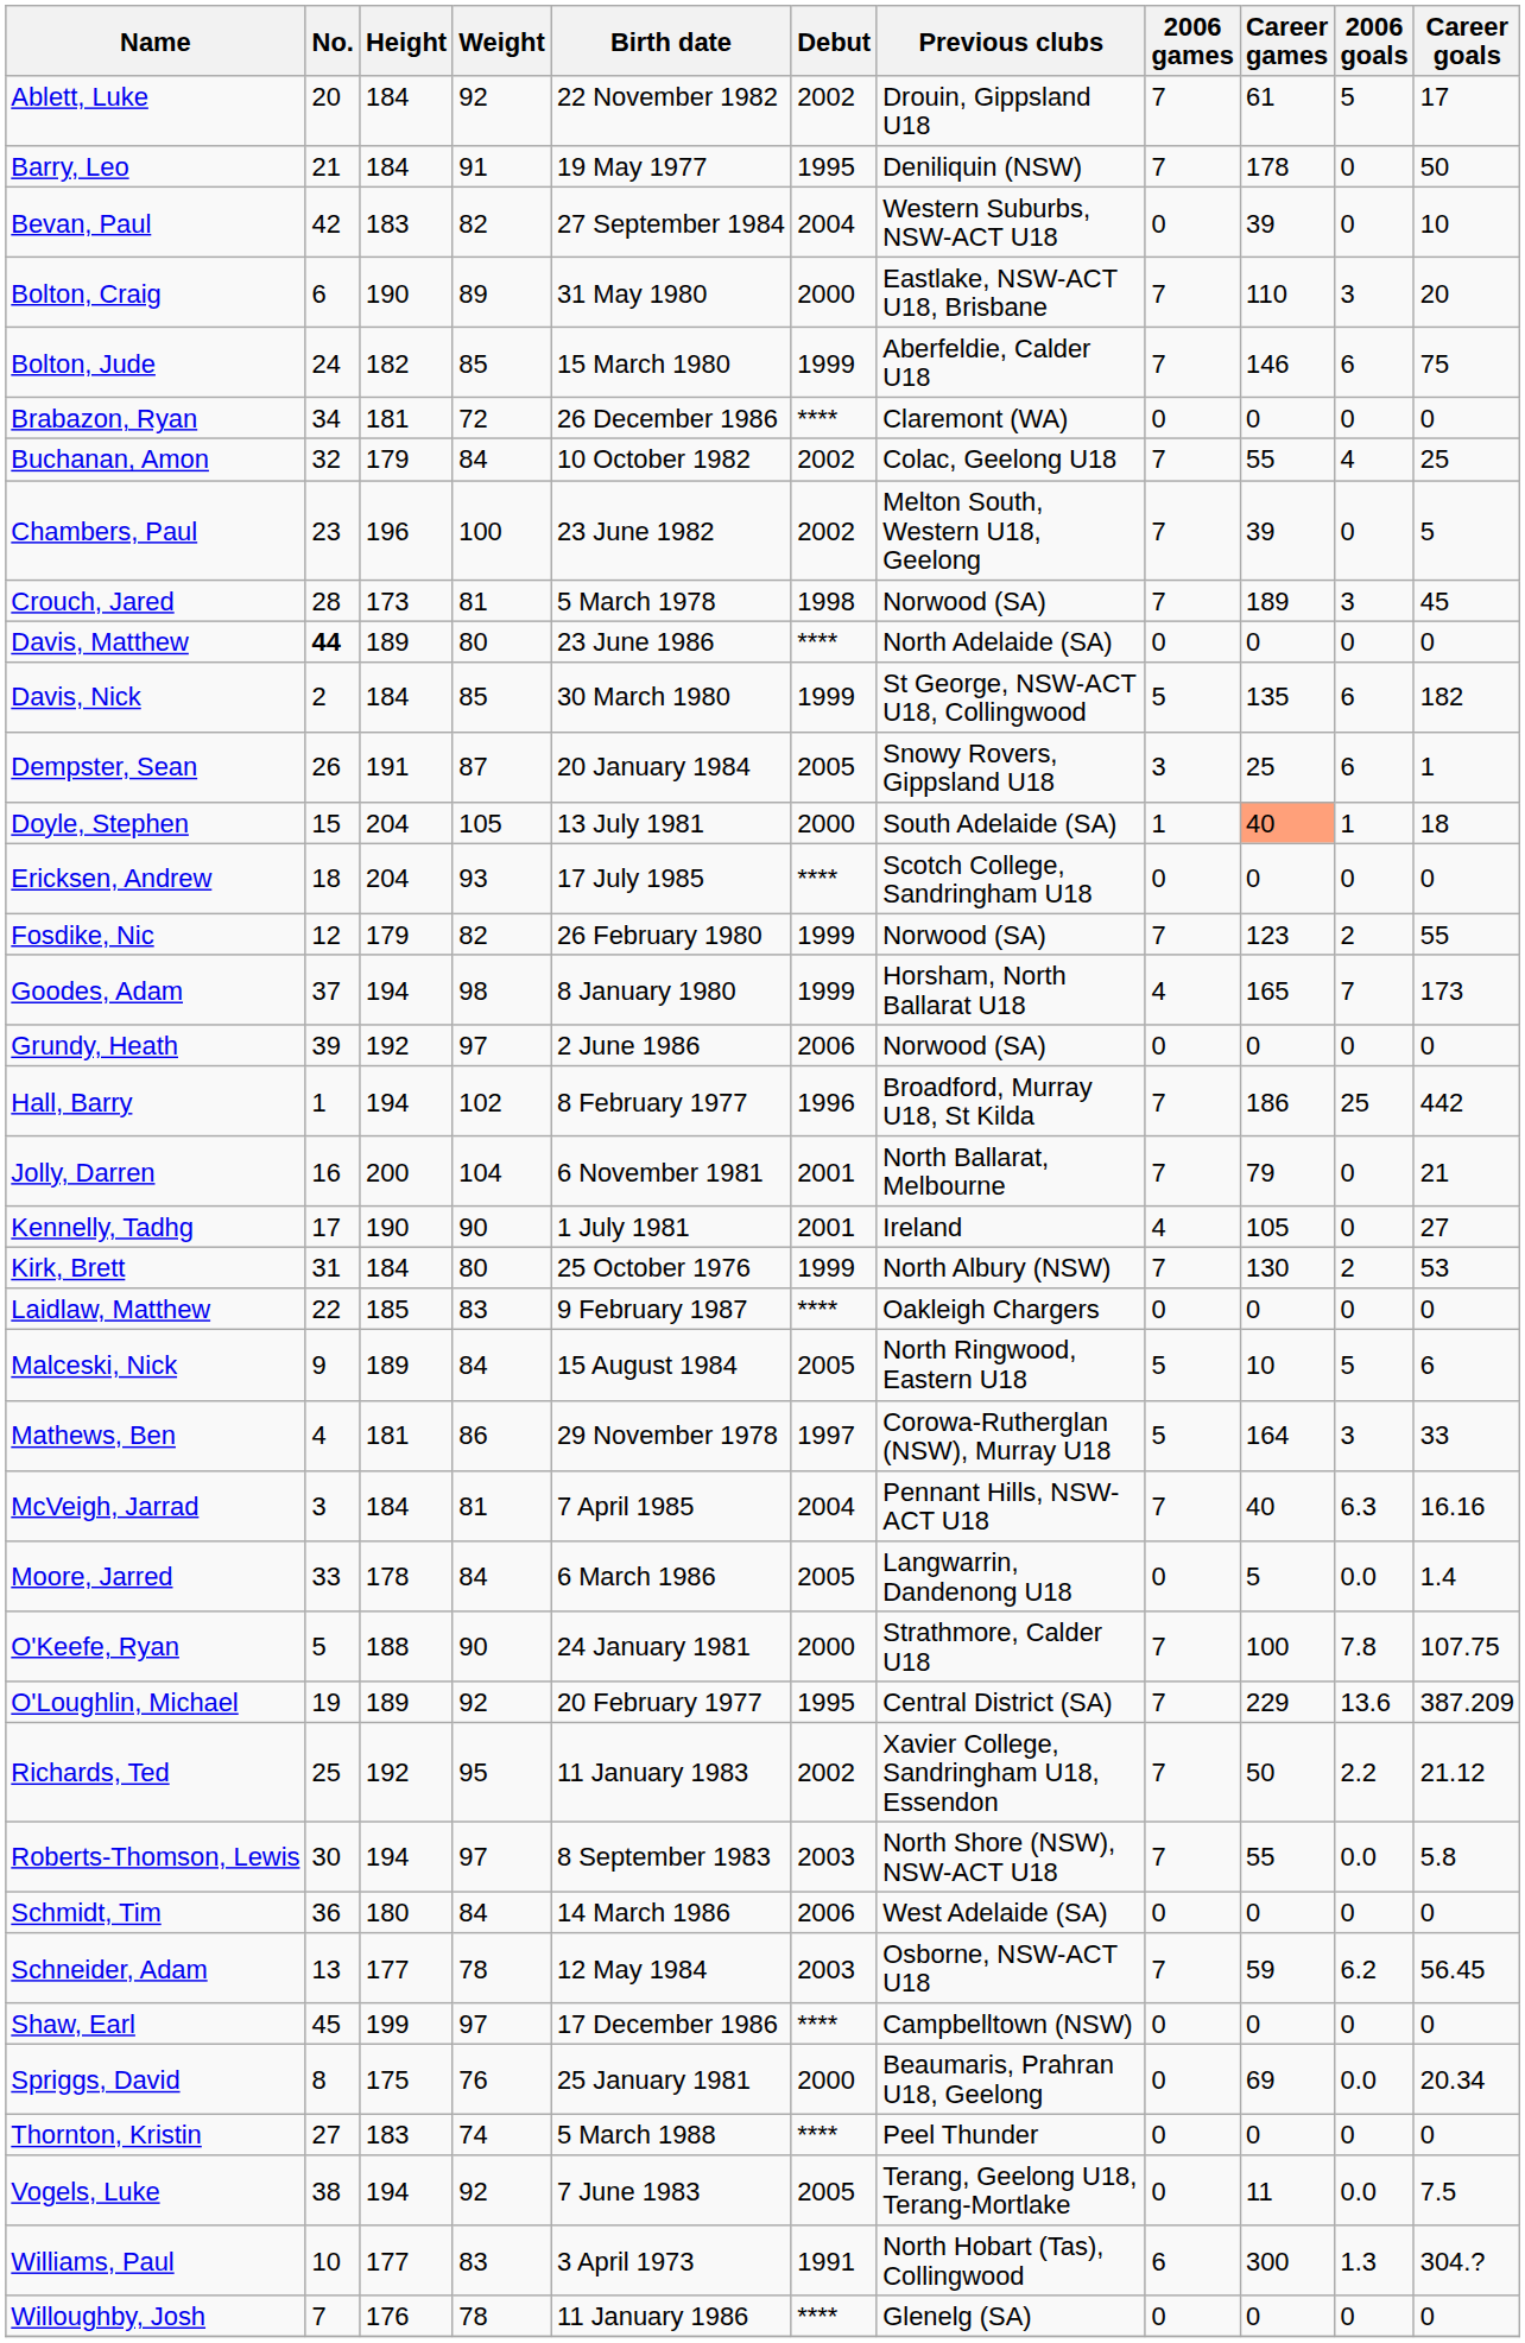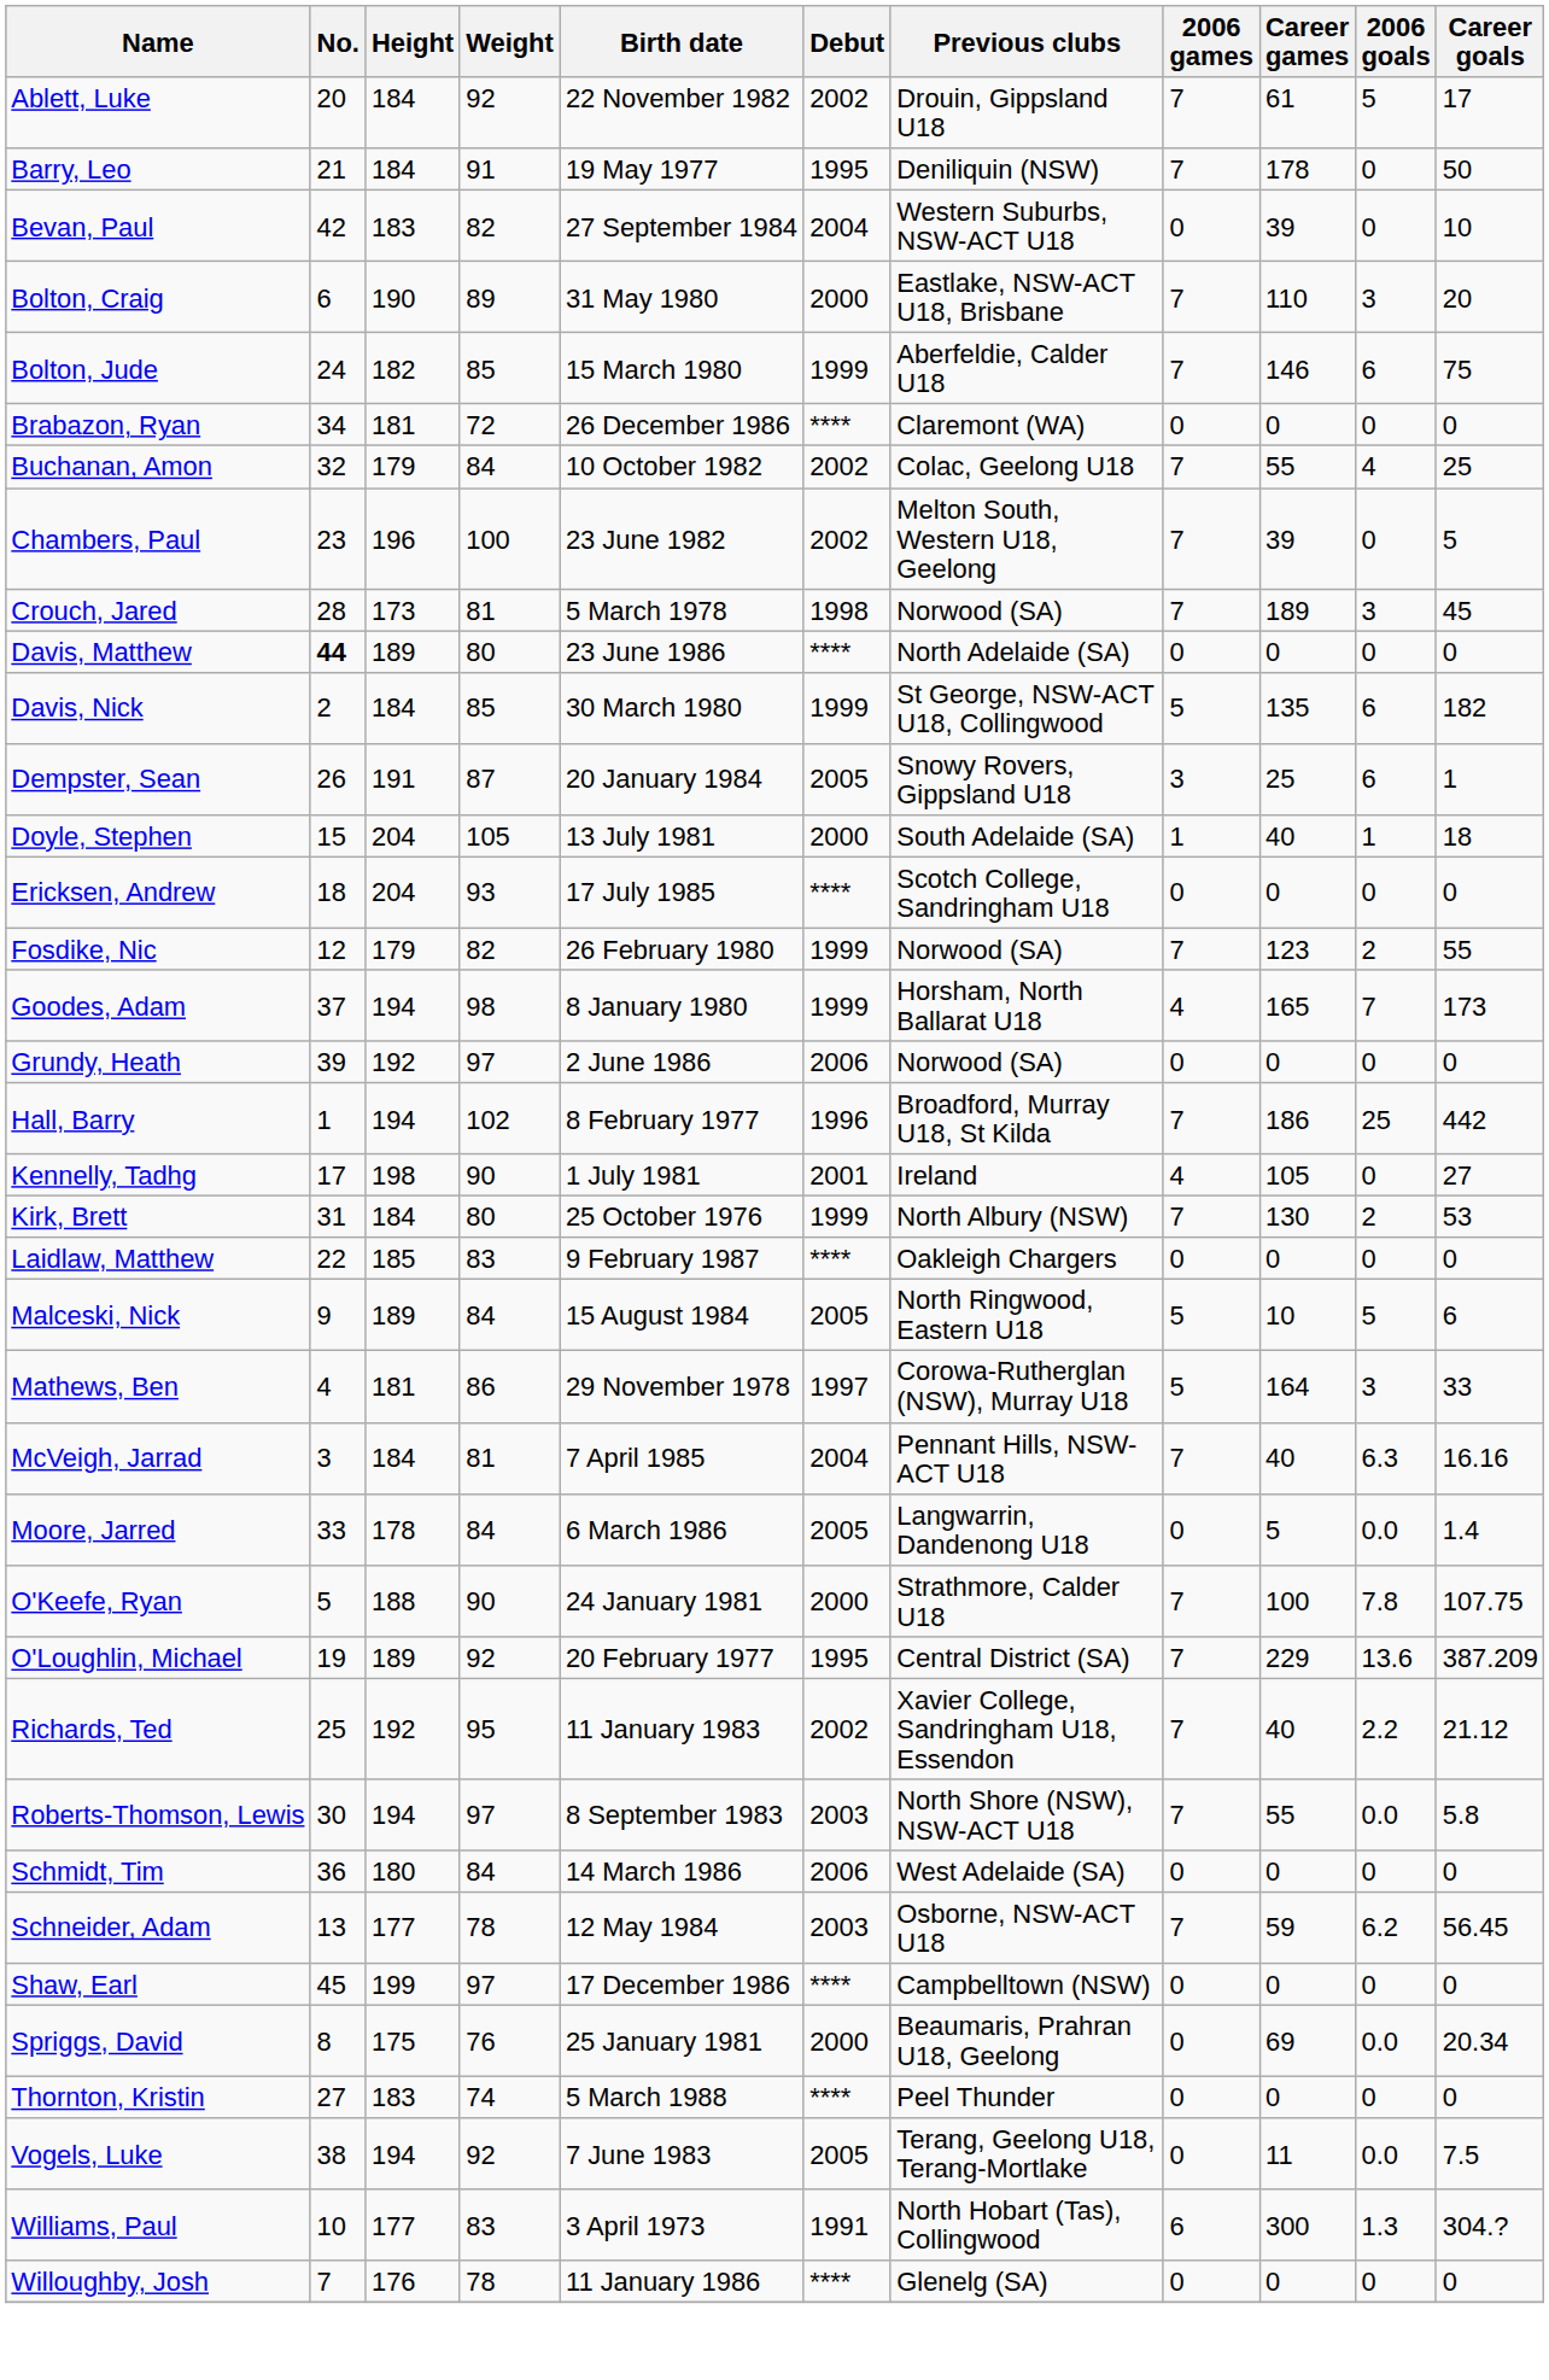 <table class="wikitable" style="font-size: 95%; margin: 0 auto;">
 <tr>
 <th>Name</th>
 <th>No.</th>
 <th>Height</th>
 <th>Weight</th>
 <th>Birth date</th>
 <th>Debut</th>
 <th width="150">Previous clubs</th>
 <th width="5">2006 games</th>
 <th width="5">Career games</th>
 <th width="5">2006 goals</th>
 <th width="5">Career goals</th>
 </tr>
 <tr valign="top">
 <td><a href='#'>Ablett, Luke</a></td>
 <td>20</td>
 <td>184</td>
 <td>92</td>
 <td>22 November 1982</td>
 <td>2002</td>
 <td>Drouin, Gippsland U18</td>
 <td>7</td>
 <td>61</td>
 <td>5</td>
 <td>17</td>
 </tr>
 <tr>
 <td><a href='#'>Barry, Leo</a></td>
 <td>21</td>
 <td>184</td>
 <td>91</td>
 <td>19 May 1977</td>
 <td>1995</td>
 <td>Deniliquin (NSW)</td>
 <td>7</td>
 <td>178</td>
 <td>0</td>
 <td>50</td>
 </tr>
 <tr>
 <td><a href='#'>Bevan, Paul</a></td>
 <td>42</td>
 <td>183</td>
 <td>82</td>
 <td>27 September 1984</td>
 <td>2004</td>
 <td>Western Suburbs, NSW-ACT U18</td>
 <td>0</td>
 <td>39</td>
 <td>0</td>
 <td>10</td>
 </tr>
 <tr>
 <td><a href='#'>Bolton, Craig</a></td>
 <td>6</td>
 <td>190</td>
 <td>89</td>
 <td>31 May 1980</td>
 <td>2000</td>
 <td>Eastlake, NSW-ACT U18, Brisbane</td>
 <td>7</td>
 <td>110</td>
 <td>3</td>
 <td>20</td>
 </tr>
 <tr>
 <td><a href='#'>Bolton, Jude</a></td>
 <td>24</td>
 <td>182</td>
 <td>85</td>
 <td>15 March 1980</td>
 <td>1999</td>
 <td>Aberfeldie, Calder U18</td>
 <td>7</td>
 <td>146</td>
 <td>6</td>
 <td>75</td>
 </tr>
 <tr>
 <td><a href='#'>Brabazon, Ryan</a></td>
 <td>34</td>
 <td>181</td>
 <td>72</td>
 <td>26 December 1986</td>
 <td>****</td>
 <td>Claremont (WA)</td>
 <td>0</td>
 <td>0</td>
 <td>0</td>
 <td>0</td>
 </tr>
 <tr>
 <td><a href='#'>Buchanan, Amon</a></td>
 <td>32</td>
 <td>179</td>
 <td>84</td>
 <td>10 October 1982</td>
 <td>2002</td>
 <td>Colac, Geelong U18</td>
 <td>7</td>
 <td>55</td>
 <td>4</td>
 <td>25</td>
 </tr>
 <tr>
 <td><a href='#'>Chambers, Paul</a></td>
 <td>23</td>
 <td>196</td>
 <td>100</td>
 <td>23 June 1982</td>
 <td>2002</td>
 <td>Melton South, Western U18, Geelong</td>
 <td>7</td>
 <td>39</td>
 <td>0</td>
 <td>5</td>
 </tr>
 <tr>
 <td><a href='#'>Crouch, Jared</a></td>
 <td>28</td>
 <td>173</td>
 <td>81</td>
 <td>5 March 1978</td>
 <td>1998</td>
 <td>Norwood (SA)</td>
 <td>7</td>
 <td>189</td>
 <td>3</td>
 <td>45</td>
 </tr>
 <tr>
 <td><a href='#'>Davis, Matthew</a></td>
 <td><strong>44</strong></td>
 <td>189</td>
 <td>80</td>
 <td>23 June 1986</td>
 <td>****</td>
 <td>North Adelaide (SA)</td>
 <td>0</td>
 <td>0</td>
 <td>0</td>
 <td>0</td>
 </tr>
 <tr>
 <td><a href='#'>Davis, Nick</a></td>
 <td>2</td>
 <td>184</td>
 <td>85</td>
 <td>30 March 1980</td>
 <td>1999</td>
 <td>St George, NSW-ACT U18, Collingwood</td>
 <td>5</td>
 <td>135</td>
 <td>6</td>
 <td>182</td>
 </tr>
 <tr>
 <td><a href='#'>Dempster, Sean</a></td>
 <td>26</td>
 <td>191</td>
 <td>87</td>
 <td>20 January 1984</td>
 <td>2005</td>
 <td>Snowy Rovers, Gippsland U18</td>
 <td>3</td>
 <td>25</td>
 <td>6</td>
 <td>1</td>
 </tr>
 <tr>
 <td><a href='#'>Doyle, Stephen</a></td>
 <td>15</td>
 <td>204</td>
 <td>105</td>
 <td>13 July 1981</td>
 <td>2000</td>
 <td>South Adelaide (SA)</td>
 <td>1</td>
-<td style="background: lightsalmon;">40</td>
+<td>40</td>
 <td>1</td>
 <td>18</td>
 </tr>
 <tr>
 <td><a href='#'>Ericksen, Andrew</a></td>
 <td>18</td>
 <td>204</td>
 <td>93</td>
 <td>17 July 1985</td>
 <td>****</td>
 <td>Scotch College, Sandringham U18</td>
 <td>0</td>
 <td>0</td>
 <td>0</td>
 <td>0</td>
 </tr>
 <tr>
 <td><a href='#'>Fosdike, Nic</a></td>
 <td>12</td>
 <td>179</td>
 <td>82</td>
 <td>26 February 1980</td>
 <td>1999</td>
 <td>Norwood (SA)</td>
 <td>7</td>
 <td>123</td>
 <td>2</td>
 <td>55</td>
 </tr>
 <tr>
 <td><a href='#'>Goodes, Adam</a></td>
 <td>37</td>
 <td>194</td>
 <td>98</td>
 <td>8 January 1980</td>
 <td>1999</td>
 <td>Horsham, North Ballarat U18</td>
 <td>4</td>
 <td>165</td>
 <td>7</td>
 <td>173</td>
 </tr>
 <tr>
 <td><a href='#'>Grundy, Heath</a></td>
 <td>39</td>
 <td>192</td>
 <td>97</td>
 <td>2 June 1986</td>
 <td>2006</td>
 <td>Norwood (SA)</td>
 <td>0</td>
 <td>0</td>
 <td>0</td>
 <td>0</td>
 </tr>
 <tr>
 <td><a href='#'>Hall, Barry</a></td>
 <td>1</td>
 <td>194</td>
 <td>102</td>
 <td>8 February 1977</td>
 <td>1996</td>
 <td>Broadford, Murray U18, St Kilda</td>
 <td>7</td>
 <td>186</td>
 <td>25</td>
 <td>442</td>
 </tr>
 <tr>
-<td><a href='#'>Jolly, Darren</a></td>
-<td>16</td>
-<td>200</td>
-<td>104</td>
-<td>6 November 1981</td>
-<td>2001</td>
-<td>North Ballarat, Melbourne</td>
-<td>7</td>
-<td>79</td>
-<td>0</td>
-<td>21</td>
-</tr>
-<tr>
 <td><a href='#'>Kennelly, Tadhg</a></td>
 <td>17</td>
-<td>190</td>
+<td>198</td>
 <td>90</td>
 <td>1 July 1981</td>
 <td>2001</td>
 <td>Ireland</td>
 <td>4</td>
 <td>105</td>
 <td>0</td>
 <td>27</td>
 </tr>
 <tr>
 <td><a href='#'>Kirk, Brett</a></td>
 <td>31</td>
 <td>184</td>
 <td>80</td>
 <td>25 October 1976</td>
 <td>1999</td>
 <td>North Albury (NSW)</td>
 <td>7</td>
 <td>130</td>
 <td>2</td>
 <td>53</td>
 </tr>
 <tr>
 <td><a href='#'>Laidlaw, Matthew</a></td>
 <td>22</td>
 <td>185</td>
 <td>83</td>
 <td>9 February 1987</td>
 <td>****</td>
 <td>Oakleigh Chargers</td>
 <td>0</td>
 <td>0</td>
 <td>0</td>
 <td>0</td>
 </tr>
 <tr>
 <td><a href='#'>Malceski, Nick</a></td>
 <td>9</td>
 <td>189</td>
 <td>84</td>
 <td>15 August 1984</td>
 <td>2005</td>
 <td>North Ringwood, Eastern U18</td>
 <td>5</td>
 <td>10</td>
 <td>5</td>
 <td>6</td>
 </tr>
 <tr>
 <td><a href='#'>Mathews, Ben</a></td>
 <td>4</td>
 <td>181</td>
 <td>86</td>
 <td>29 November 1978</td>
 <td>1997</td>
 <td>Corowa-Rutherglan (NSW), Murray U18</td>
 <td>5</td>
 <td>164</td>
 <td>3</td>
 <td>33</td>
 </tr>
 <tr>
 <td><a href='#'>McVeigh, Jarrad</a></td>
 <td>3</td>
 <td>184</td>
 <td>81</td>
 <td>7 April 1985</td>
 <td>2004</td>
 <td>Pennant Hills, NSW-ACT U18</td>
 <td>7</td>
 <td>40</td>
 <td>6.3</td>
 <td>16.16</td>
 </tr>
 <tr>
 <td><a href='#'>Moore, Jarred</a></td>
 <td>33</td>
 <td>178</td>
 <td>84</td>
 <td>6 March 1986</td>
 <td>2005</td>
 <td>Langwarrin, Dandenong U18</td>
 <td>0</td>
 <td>5</td>
 <td>0.0</td>
 <td>1.4</td>
 </tr>
 <tr>
 <td><a href='#'>O'Keefe, Ryan</a></td>
 <td>5</td>
 <td>188</td>
 <td>90</td>
 <td>24 January 1981</td>
 <td>2000</td>
 <td>Strathmore, Calder U18</td>
 <td>7</td>
 <td>100</td>
 <td>7.8</td>
 <td>107.75</td>
 </tr>
 <tr>
 <td><a href='#'>O'Loughlin, Michael</a></td>
 <td>19</td>
 <td>189</td>
 <td>92</td>
 <td>20 February 1977</td>
 <td>1995</td>
 <td>Central District (SA)</td>
 <td>7</td>
 <td>229</td>
 <td>13.6</td>
 <td>387.209</td>
 </tr>
 <tr>
 <td><a href='#'>Richards, Ted</a></td>
 <td>25</td>
 <td>192</td>
 <td>95</td>
 <td>11 January 1983</td>
 <td>2002</td>
 <td>Xavier College, Sandringham U18, Essendon</td>
 <td>7</td>
-<td>50</td>
+<td>40</td>
 <td>2.2</td>
 <td>21.12</td>
 </tr>
 <tr>
 <td><a href='#'>Roberts-Thomson, Lewis</a></td>
 <td>30</td>
 <td>194</td>
 <td>97</td>
 <td>8 September 1983</td>
 <td>2003</td>
 <td>North Shore (NSW), NSW-ACT U18</td>
 <td>7</td>
 <td>55</td>
 <td>0.0</td>
 <td>5.8</td>
 </tr>
 <tr>
 <td><a href='#'>Schmidt, Tim</a></td>
 <td>36</td>
 <td>180</td>
 <td>84</td>
 <td>14 March 1986</td>
 <td>2006</td>
 <td>West Adelaide (SA)</td>
 <td>0</td>
 <td>0</td>
 <td>0</td>
 <td>0</td>
 </tr>
 <tr>
 <td><a href='#'>Schneider, Adam</a></td>
 <td>13</td>
 <td>177</td>
 <td>78</td>
 <td>12 May 1984</td>
 <td>2003</td>
 <td>Osborne, NSW-ACT U18</td>
 <td>7</td>
 <td>59</td>
 <td>6.2</td>
 <td>56.45</td>
 </tr>
 <tr>
 <td><a href='#'>Shaw, Earl</a></td>
 <td>45</td>
 <td>199</td>
 <td>97</td>
 <td>17 December 1986</td>
 <td>****</td>
 <td>Campbelltown (NSW)</td>
 <td>0</td>
 <td>0</td>
 <td>0</td>
 <td>0</td>
 </tr>
 <tr>
 <td><a href='#'>Spriggs, David</a></td>
 <td>8</td>
 <td>175</td>
 <td>76</td>
 <td>25 January 1981</td>
 <td>2000</td>
 <td>Beaumaris, Prahran U18, Geelong</td>
 <td>0</td>
 <td>69</td>
 <td>0.0</td>
 <td>20.34</td>
 </tr>
 <tr>
 <td><a href='#'>Thornton, Kristin</a></td>
 <td>27</td>
 <td>183</td>
 <td>74</td>
 <td>5 March 1988</td>
 <td>****</td>
 <td>Peel Thunder</td>
 <td>0</td>
 <td>0</td>
 <td>0</td>
 <td>0</td>
 </tr>
 <tr>
 <td><a href='#'>Vogels, Luke</a></td>
 <td>38</td>
 <td>194</td>
 <td>92</td>
 <td>7 June 1983</td>
 <td>2005</td>
 <td>Terang, Geelong U18, Terang-Mortlake</td>
 <td>0</td>
 <td>11</td>
 <td>0.0</td>
 <td>7.5</td>
 </tr>
 <tr>
 <td><a href='#'>Williams, Paul</a></td>
 <td>10</td>
 <td>177</td>
 <td>83</td>
 <td>3 April 1973</td>
 <td>1991</td>
 <td>North Hobart (Tas), Collingwood</td>
 <td>6</td>
 <td>300</td>
 <td>1.3</td>
 <td>304.?</td>
 </tr>
 <tr>
 <td><a href='#'>Willoughby, Josh</a></td>
 <td>7</td>
 <td>176</td>
 <td>78</td>
 <td>11 January 1986</td>
 <td>****</td>
 <td>Glenelg (SA)</td>
 <td>0</td>
 <td>0</td>
 <td>0</td>
 <td>0</td>
 </tr>
 <tr>
 </tr>
 </table>
